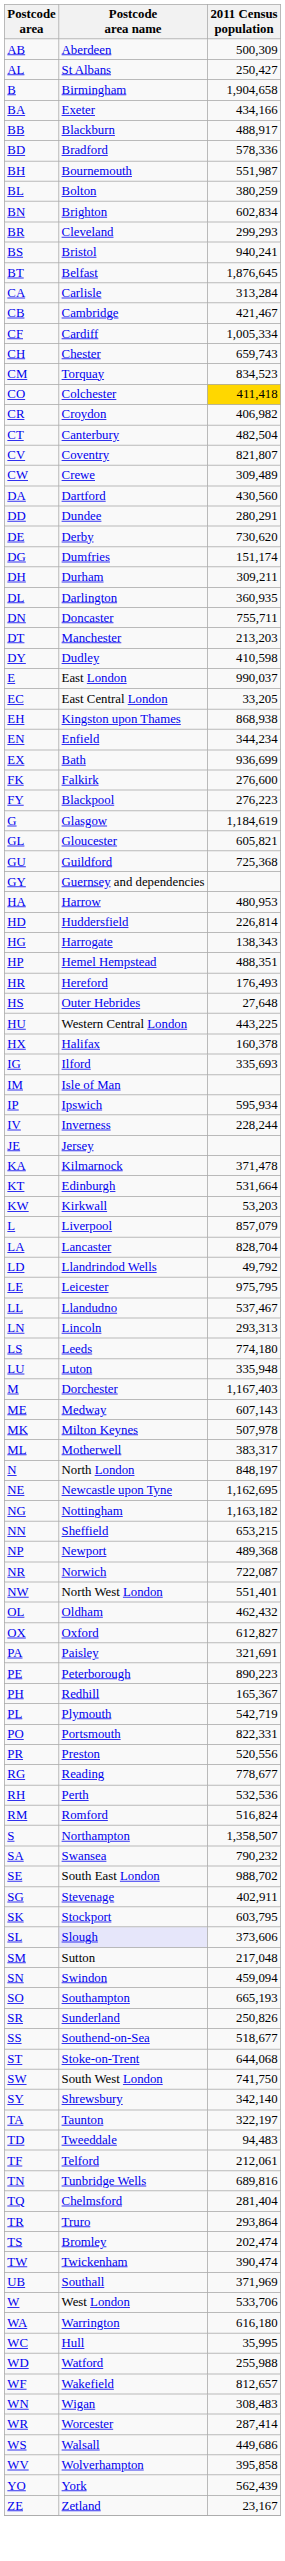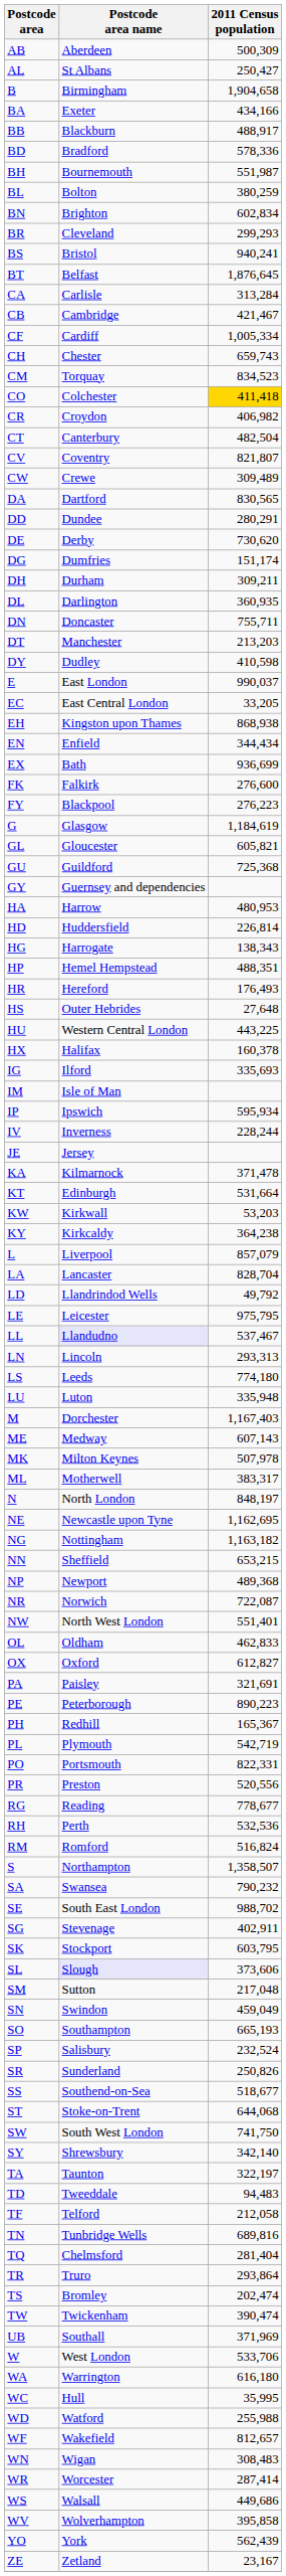 <table class="wikitable sortable">
 <tr>
 <th>Postcode<br>area</th>
 <th>Postcode<br>area name</th>
 <th>2011 Census<br>population</th>
 </tr>
 <tr>
 <td><a href='#'>AB</a></td>
 <td><a href='#'>Aberdeen</a></td>
 <td align="right">500,309</td>
 </tr>
 <tr>
 <td><a href='#'>AL</a></td>
 <td><a href='#'>St Albans</a></td>
 <td align="right">250,427</td>
 </tr>
 <tr>
 <td><a href='#'>B</a></td>
 <td><a href='#'>Birmingham</a></td>
 <td align="right">1,904,658</td>
 </tr>
 <tr>
 <td><a href='#'>BA</a></td>
 <td><a href='#'>Exeter</a></td>
 <td align="right">434,166</td>
 </tr>
 <tr>
 <td><a href='#'>BB</a></td>
 <td><a href='#'>Blackburn</a></td>
 <td align="right">488,917</td>
 </tr>
 <tr>
 <td><a href='#'>BD</a></td>
 <td><a href='#'>Bradford</a></td>
 <td align="right">578,336</td>
 </tr>
 <tr>
 <td><a href='#'>BH</a></td>
 <td><a href='#'>Bournemouth</a></td>
 <td align="right">551,987</td>
 </tr>
 <tr>
 <td><a href='#'>BL</a></td>
 <td><a href='#'>Bolton</a></td>
 <td align="right">380,259</td>
 </tr>
 <tr>
 <td><a href='#'>BN</a></td>
 <td><a href='#'>Brighton</a></td>
 <td align="right">602,834</td>
 </tr>
 <tr>
 <td><a href='#'>BR</a></td>
 <td><a href='#'>Cleveland</a></td>
 <td align="right">299,293</td>
 </tr>
 <tr>
 <td><a href='#'>BS</a></td>
 <td><a href='#'>Bristol</a></td>
 <td align="right">940,241</td>
 </tr>
 <tr>
 <td><a href='#'>BT</a></td>
 <td><a href='#'>Belfast</a></td>
 <td align="right">1,876,645</td>
 </tr>
 <tr>
 <td><a href='#'>CA</a></td>
 <td><a href='#'>Carlisle</a></td>
 <td align="right">313,284</td>
 </tr>
 <tr>
 <td><a href='#'>CB</a></td>
 <td><a href='#'>Cambridge</a></td>
 <td align="right">421,467</td>
 </tr>
 <tr>
 <td><a href='#'>CF</a></td>
 <td><a href='#'>Cardiff</a></td>
 <td align="right">1,005,334</td>
 </tr>
 <tr>
 <td><a href='#'>CH</a></td>
 <td><a href='#'>Chester</a></td>
 <td align="right">659,743</td>
 </tr>
 <tr>
 <td><a href='#'>CM</a></td>
 <td><a href='#'>Torquay</a></td>
 <td align="right">834,523</td>
 </tr>
 <tr>
 <td><a href='#'>CO</a></td>
 <td><a href='#'>Colchester</a></td>
 <td align="right" style="background: gold;">411,418</td>
 </tr>
 <tr>
 <td><a href='#'>CR</a></td>
 <td><a href='#'>Croydon</a></td>
 <td align="right">406,982</td>
 </tr>
 <tr>
 <td><a href='#'>CT</a></td>
 <td><a href='#'>Canterbury</a></td>
 <td align="right">482,504</td>
 </tr>
 <tr>
 <td><a href='#'>CV</a></td>
 <td><a href='#'>Coventry</a></td>
 <td align="right">821,807</td>
 </tr>
 <tr>
 <td><a href='#'>CW</a></td>
 <td><a href='#'>Crewe</a></td>
 <td align="right">309,489</td>
 </tr>
 <tr>
 <td><a href='#'>DA</a></td>
 <td><a href='#'>Dartford</a></td>
-<td align="right">430,560</td>
+<td align="right">830,565</td>
 </tr>
 <tr>
 <td><a href='#'>DD</a></td>
 <td><a href='#'>Dundee</a></td>
 <td align="right">280,291</td>
 </tr>
 <tr>
 <td><a href='#'>DE</a></td>
 <td><a href='#'>Derby</a></td>
 <td align="right">730,620</td>
 </tr>
 <tr>
 <td><a href='#'>DG</a></td>
 <td><a href='#'>Dumfries</a></td>
 <td align="right">151,174</td>
 </tr>
 <tr>
 <td><a href='#'>DH</a></td>
 <td><a href='#'>Durham</a></td>
 <td align="right">309,211</td>
 </tr>
 <tr>
 <td><a href='#'>DL</a></td>
 <td><a href='#'>Darlington</a></td>
 <td align="right">360,935</td>
 </tr>
 <tr>
 <td><a href='#'>DN</a></td>
 <td><a href='#'>Doncaster</a></td>
 <td align="right">755,711</td>
 </tr>
 <tr>
 <td><a href='#'>DT</a></td>
 <td><a href='#'>Manchester</a></td>
 <td align="right">213,203</td>
 </tr>
 <tr>
 <td><a href='#'>DY</a></td>
 <td><a href='#'>Dudley</a></td>
 <td align="right">410,598</td>
 </tr>
 <tr>
 <td><a href='#'>E</a></td>
 <td>East <a href='#'>London</a></td>
 <td align="right">990,037</td>
 </tr>
 <tr>
 <td><a href='#'>EC</a></td>
 <td>East Central <a href='#'>London</a></td>
 <td align="right">33,205</td>
 </tr>
 <tr>
 <td><a href='#'>EH</a></td>
 <td><a href='#'>Kingston upon Thames</a></td>
 <td align="right">868,938</td>
 </tr>
 <tr>
 <td><a href='#'>EN</a></td>
 <td><a href='#'>Enfield</a></td>
-<td align="right">344,234</td>
+<td align="right">344,434</td>
 </tr>
 <tr>
 <td><a href='#'>EX</a></td>
 <td><a href='#'>Bath</a></td>
 <td align="right">936,699</td>
 </tr>
 <tr>
 <td><a href='#'>FK</a></td>
 <td><a href='#'>Falkirk</a></td>
 <td align="right">276,600</td>
 </tr>
 <tr>
 <td><a href='#'>FY</a></td>
 <td><a href='#'>Blackpool</a></td>
 <td align="right">276,223</td>
 </tr>
 <tr>
 <td><a href='#'>G</a></td>
 <td><a href='#'>Glasgow</a></td>
 <td align="right">1,184,619</td>
 </tr>
 <tr>
 <td><a href='#'>GL</a></td>
 <td><a href='#'>Gloucester</a></td>
 <td align="right">605,821</td>
 </tr>
 <tr>
 <td><a href='#'>GU</a></td>
 <td><a href='#'>Guildford</a></td>
 <td align="right">725,368</td>
 </tr>
 <tr>
 <td><a href='#'>GY</a></td>
 <td><a href='#'>Guernsey</a> and dependencies</td>
 <td align="right"></td>
 </tr>
 <tr>
 <td><a href='#'>HA</a></td>
 <td><a href='#'>Harrow</a></td>
 <td align="right">480,953</td>
 </tr>
 <tr>
 <td><a href='#'>HD</a></td>
 <td><a href='#'>Huddersfield</a></td>
 <td align="right">226,814</td>
 </tr>
 <tr>
 <td><a href='#'>HG</a></td>
 <td><a href='#'>Harrogate</a></td>
 <td align="right">138,343</td>
 </tr>
 <tr>
 <td><a href='#'>HP</a></td>
 <td><a href='#'>Hemel Hempstead</a></td>
 <td align="right">488,351</td>
 </tr>
 <tr>
 <td><a href='#'>HR</a></td>
 <td><a href='#'>Hereford</a></td>
 <td align="right">176,493</td>
 </tr>
 <tr>
 <td><a href='#'>HS</a></td>
 <td><a href='#'>Outer Hebrides</a></td>
 <td align="right">27,648</td>
 </tr>
 <tr>
 <td><a href='#'>HU</a></td>
 <td>Western Central <a href='#'>London</a></td>
 <td align="right">443,225</td>
 </tr>
 <tr>
 <td><a href='#'>HX</a></td>
 <td><a href='#'>Halifax</a></td>
 <td align="right">160,378</td>
 </tr>
 <tr>
 <td><a href='#'>IG</a></td>
 <td><a href='#'>Ilford</a></td>
 <td align="right">335,693</td>
 </tr>
 <tr>
 <td><a href='#'>IM</a></td>
 <td><a href='#'>Isle of Man</a></td>
 <td align="right"></td>
 </tr>
 <tr>
 <td><a href='#'>IP</a></td>
 <td><a href='#'>Ipswich</a></td>
 <td align="right">595,934</td>
 </tr>
 <tr>
 <td><a href='#'>IV</a></td>
 <td><a href='#'>Inverness</a></td>
 <td align="right">228,244</td>
 </tr>
 <tr>
 <td><a href='#'>JE</a></td>
 <td><a href='#'>Jersey</a></td>
 <td align="right"></td>
 </tr>
 <tr>
 <td><a href='#'>KA</a></td>
 <td><a href='#'>Kilmarnock</a></td>
 <td align="right">371,478</td>
 </tr>
 <tr>
 <td><a href='#'>KT</a></td>
 <td><a href='#'>Edinburgh</a></td>
 <td align="right">531,664</td>
 </tr>
 <tr>
 <td><a href='#'>KW</a></td>
 <td><a href='#'>Kirkwall</a></td>
 <td align="right">53,203</td>
 </tr>
 <tr>
+<td><a href='#'>KY</a></td>
+<td><a href='#'>Kirkcaldy</a></td>
+<td align="right">364,238</td>
+</tr>
+<tr>
 <td><a href='#'>L</a></td>
 <td><a href='#'>Liverpool</a></td>
 <td align="right">857,079</td>
 </tr>
 <tr>
 <td><a href='#'>LA</a></td>
 <td><a href='#'>Lancaster</a></td>
 <td align="right">828,704</td>
 </tr>
 <tr>
 <td><a href='#'>LD</a></td>
 <td><a href='#'>Llandrindod Wells</a></td>
 <td align="right">49,792</td>
 </tr>
 <tr>
 <td><a href='#'>LE</a></td>
 <td><a href='#'>Leicester</a></td>
 <td align="right">975,795</td>
 </tr>
 <tr>
 <td><a href='#'>LL</a></td>
-<td><a href='#'>Llandudno</a></td>
+<td style="background: lavender;"><a href='#'>Llandudno</a></td>
 <td align="right">537,467</td>
 </tr>
 <tr>
 <td><a href='#'>LN</a></td>
 <td><a href='#'>Lincoln</a></td>
 <td align="right">293,313</td>
 </tr>
 <tr>
 <td><a href='#'>LS</a></td>
 <td><a href='#'>Leeds</a></td>
 <td align="right">774,180</td>
 </tr>
 <tr>
 <td><a href='#'>LU</a></td>
 <td><a href='#'>Luton</a></td>
 <td align="right">335,948</td>
 </tr>
 <tr>
 <td><a href='#'>M</a></td>
 <td><a href='#'>Dorchester</a></td>
 <td align="right">1,167,403</td>
 </tr>
 <tr>
 <td><a href='#'>ME</a></td>
 <td><a href='#'>Medway</a></td>
 <td align="right">607,143</td>
 </tr>
 <tr>
 <td><a href='#'>MK</a></td>
 <td><a href='#'>Milton Keynes</a></td>
 <td align="right">507,978</td>
 </tr>
 <tr>
 <td><a href='#'>ML</a></td>
 <td><a href='#'>Motherwell</a></td>
 <td align="right">383,317</td>
 </tr>
 <tr>
 <td><a href='#'>N</a></td>
 <td>North <a href='#'>London</a></td>
 <td align="right">848,197</td>
 </tr>
 <tr>
 <td><a href='#'>NE</a></td>
 <td><a href='#'>Newcastle upon Tyne</a></td>
 <td align="right">1,162,695</td>
 </tr>
 <tr>
 <td><a href='#'>NG</a></td>
 <td><a href='#'>Nottingham</a></td>
 <td align="right">1,163,182</td>
 </tr>
 <tr>
 <td><a href='#'>NN</a></td>
 <td><a href='#'>Sheffield</a></td>
 <td align="right">653,215</td>
 </tr>
 <tr>
 <td><a href='#'>NP</a></td>
 <td><a href='#'>Newport</a></td>
 <td align="right">489,368</td>
 </tr>
 <tr>
 <td><a href='#'>NR</a></td>
 <td><a href='#'>Norwich</a></td>
 <td align="right">722,087</td>
 </tr>
 <tr>
 <td><a href='#'>NW</a></td>
 <td>North West <a href='#'>London</a></td>
 <td align="right">551,401</td>
 </tr>
 <tr>
 <td><a href='#'>OL</a></td>
 <td><a href='#'>Oldham</a></td>
-<td align="right">462,432</td>
+<td align="right">462,833</td>
 </tr>
 <tr>
 <td><a href='#'>OX</a></td>
 <td><a href='#'>Oxford</a></td>
 <td align="right">612,827</td>
 </tr>
 <tr>
 <td><a href='#'>PA</a></td>
 <td><a href='#'>Paisley</a></td>
 <td align="right">321,691</td>
 </tr>
 <tr>
 <td><a href='#'>PE</a></td>
 <td><a href='#'>Peterborough</a></td>
 <td align="right">890,223</td>
 </tr>
 <tr>
 <td><a href='#'>PH</a></td>
 <td><a href='#'>Redhill</a></td>
 <td align="right">165,367</td>
 </tr>
 <tr>
 <td><a href='#'>PL</a></td>
 <td><a href='#'>Plymouth</a></td>
 <td align="right">542,719</td>
 </tr>
 <tr>
 <td><a href='#'>PO</a></td>
 <td><a href='#'>Portsmouth</a></td>
 <td align="right">822,331</td>
 </tr>
 <tr>
 <td><a href='#'>PR</a></td>
 <td><a href='#'>Preston</a></td>
 <td align="right">520,556</td>
 </tr>
 <tr>
 <td><a href='#'>RG</a></td>
 <td><a href='#'>Reading</a></td>
 <td align="right">778,677</td>
 </tr>
 <tr>
 <td><a href='#'>RH</a></td>
 <td><a href='#'>Perth</a></td>
 <td align="right">532,536</td>
 </tr>
 <tr>
 <td><a href='#'>RM</a></td>
 <td><a href='#'>Romford</a></td>
 <td align="right">516,824</td>
 </tr>
 <tr>
 <td><a href='#'>S</a></td>
 <td><a href='#'>Northampton</a></td>
 <td align="right">1,358,507</td>
 </tr>
 <tr>
 <td><a href='#'>SA</a></td>
 <td><a href='#'>Swansea</a></td>
 <td align="right">790,232</td>
 </tr>
 <tr>
 <td><a href='#'>SE</a></td>
 <td>South East <a href='#'>London</a></td>
 <td align="right">988,702</td>
 </tr>
 <tr>
 <td><a href='#'>SG</a></td>
 <td><a href='#'>Stevenage</a></td>
 <td align="right">402,911</td>
 </tr>
 <tr>
 <td><a href='#'>SK</a></td>
 <td><a href='#'>Stockport</a></td>
 <td align="right">603,795</td>
 </tr>
 <tr>
 <td><a href='#'>SL</a></td>
 <td style="background: lavender;"><a href='#'>Slough</a></td>
 <td align="right">373,606</td>
 </tr>
 <tr>
 <td><a href='#'>SM</a></td>
 <td>Sutton</td>
 <td align="right">217,048</td>
 </tr>
 <tr>
 <td><a href='#'>SN</a></td>
 <td><a href='#'>Swindon</a></td>
-<td align="right">459,094</td>
+<td align="right">459,049</td>
 </tr>
 <tr>
 <td><a href='#'>SO</a></td>
 <td><a href='#'>Southampton</a></td>
 <td align="right">665,193</td>
+</tr>
+<tr>
+<td><a href='#'>SP</a></td>
+<td><a href='#'>Salisbury</a></td>
+<td align="right">232,524</td>
 </tr>
 <tr>
 <td><a href='#'>SR</a></td>
 <td><a href='#'>Sunderland</a></td>
 <td align="right">250,826</td>
 </tr>
 <tr>
 <td><a href='#'>SS</a></td>
 <td><a href='#'>Southend-on-Sea</a></td>
 <td align="right">518,677</td>
 </tr>
 <tr>
 <td><a href='#'>ST</a></td>
 <td><a href='#'>Stoke-on-Trent</a></td>
 <td align="right">644,068</td>
 </tr>
 <tr>
 <td><a href='#'>SW</a></td>
 <td>South West <a href='#'>London</a></td>
 <td align="right">741,750</td>
 </tr>
 <tr>
 <td><a href='#'>SY</a></td>
 <td><a href='#'>Shrewsbury</a></td>
 <td align="right">342,140</td>
 </tr>
 <tr>
 <td><a href='#'>TA</a></td>
 <td><a href='#'>Taunton</a></td>
 <td align="right">322,197</td>
 </tr>
 <tr>
 <td><a href='#'>TD</a></td>
 <td><a href='#'>Tweeddale</a></td>
 <td align="right">94,483</td>
 </tr>
 <tr>
 <td><a href='#'>TF</a></td>
 <td><a href='#'>Telford</a></td>
-<td align="right">212,061</td>
+<td align="right">212,058</td>
 </tr>
 <tr>
 <td><a href='#'>TN</a></td>
 <td><a href='#'>Tunbridge Wells</a></td>
 <td align="right">689,816</td>
 </tr>
 <tr>
 <td><a href='#'>TQ</a></td>
 <td><a href='#'>Chelmsford</a></td>
 <td align="right">281,404</td>
 </tr>
 <tr>
 <td><a href='#'>TR</a></td>
 <td><a href='#'>Truro</a></td>
 <td align="right">293,864</td>
 </tr>
 <tr>
 <td><a href='#'>TS</a></td>
 <td><a href='#'>Bromley</a></td>
 <td align="right">202,474</td>
 </tr>
 <tr>
 <td><a href='#'>TW</a></td>
 <td><a href='#'>Twickenham</a></td>
 <td align="right">390,474</td>
 </tr>
 <tr>
 <td><a href='#'>UB</a></td>
 <td><a href='#'>Southall</a></td>
 <td align="right">371,969</td>
 </tr>
 <tr>
 <td><a href='#'>W</a></td>
 <td>West <a href='#'>London</a></td>
 <td align="right">533,706</td>
 </tr>
 <tr>
 <td><a href='#'>WA</a></td>
 <td><a href='#'>Warrington</a></td>
 <td align="right">616,180</td>
 </tr>
 <tr>
 <td><a href='#'>WC</a></td>
 <td><a href='#'>Hull</a></td>
 <td align="right">35,995</td>
 </tr>
 <tr>
 <td><a href='#'>WD</a></td>
 <td><a href='#'>Watford</a></td>
 <td align="right">255,988</td>
 </tr>
 <tr>
 <td><a href='#'>WF</a></td>
 <td><a href='#'>Wakefield</a></td>
 <td align="right">812,657</td>
 </tr>
 <tr>
 <td><a href='#'>WN</a></td>
 <td><a href='#'>Wigan</a></td>
 <td align="right">308,483</td>
 </tr>
 <tr>
 <td><a href='#'>WR</a></td>
 <td><a href='#'>Worcester</a></td>
 <td align="right">287,414</td>
 </tr>
 <tr>
 <td><a href='#'>WS</a></td>
 <td><a href='#'>Walsall</a></td>
 <td align="right">449,686</td>
 </tr>
 <tr>
 <td><a href='#'>WV</a></td>
 <td><a href='#'>Wolverhampton</a></td>
 <td align="right">395,858</td>
 </tr>
 <tr>
 <td><a href='#'>YO</a></td>
 <td><a href='#'>York</a></td>
 <td align="right">562,439</td>
 </tr>
 <tr>
 <td><a href='#'>ZE</a></td>
 <td><a href='#'>Zetland</a></td>
 <td align="right">23,167</td>
 </tr>
 <tr>
 </tr>
 </table>
